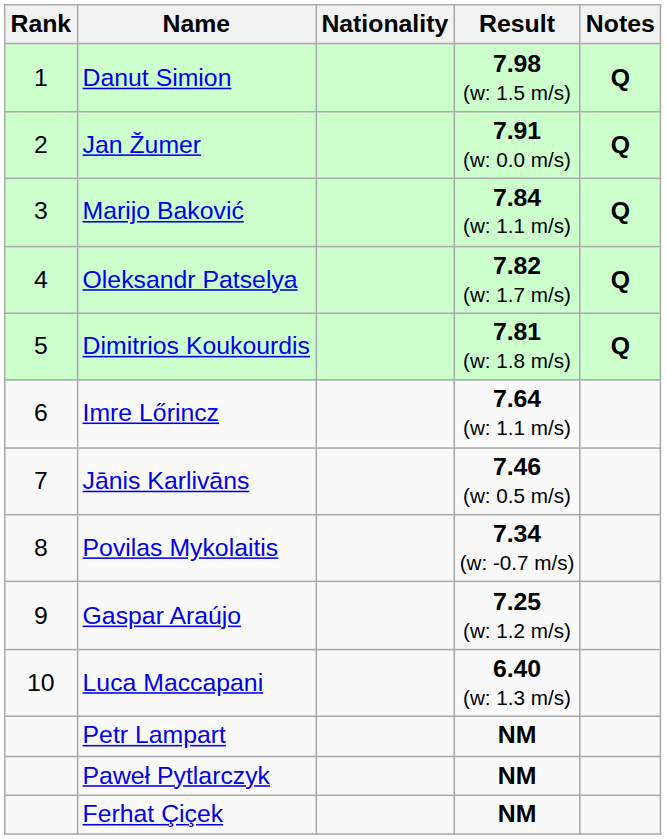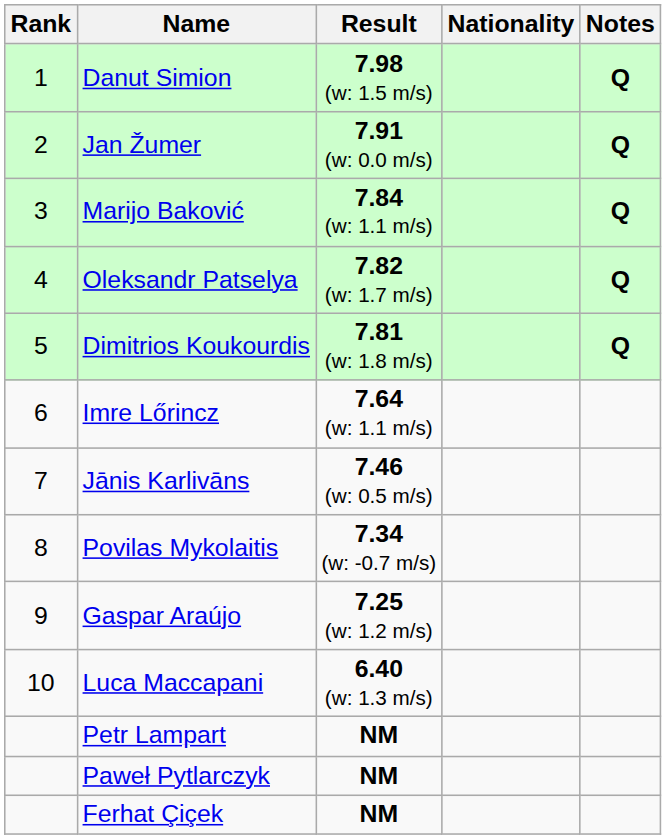 <table class="wikitable sortable" style="text-align:center">
 <tr>
 <th>Rank</th>
 <th>Name</th>
+<th>Result</th>
 <th>Nationality</th>
-<th>Result</th>
 <th>Notes</th>
 </tr>
 <tr bgcolor=ccffcc>
 <td>1</td>
 <td align=left><a href='#'>Danut Simion</a></td>
+<td><strong>7.98</strong><br><small>(w: 1.5 m/s)</small></td>
 <td align=left></td>
-<td><strong>7.98</strong><br><small>(w: 1.5 m/s)</small></td>
 <td><strong>Q</strong></td>
 </tr>
 <tr bgcolor=ccffcc>
 <td>2</td>
 <td align=left><a href='#'>Jan Žumer</a></td>
+<td><strong>7.91</strong><br><small>(w: 0.0 m/s)</small></td>
 <td align=left></td>
-<td><strong>7.91</strong><br><small>(w: 0.0 m/s)</small></td>
 <td><strong>Q</strong></td>
 </tr>
 <tr bgcolor=ccffcc>
 <td>3</td>
 <td align=left><a href='#'>Marijo Baković</a></td>
+<td><strong>7.84</strong><br><small>(w: 1.1 m/s)</small></td>
 <td align=left></td>
-<td><strong>7.84</strong><br><small>(w: 1.1 m/s)</small></td>
 <td><strong>Q</strong></td>
 </tr>
 <tr bgcolor=ccffcc>
 <td>4</td>
 <td align=left><a href='#'>Oleksandr Patselya</a></td>
+<td><strong>7.82</strong><br><small>(w: 1.7 m/s)</small></td>
 <td align=left></td>
-<td><strong>7.82</strong><br><small>(w: 1.7 m/s)</small></td>
 <td><strong>Q</strong></td>
 </tr>
 <tr bgcolor=ccffcc>
 <td>5</td>
 <td align=left><a href='#'>Dimitrios Koukourdis</a></td>
+<td><strong>7.81</strong><br><small>(w: 1.8 m/s)</small></td>
 <td align=left></td>
-<td><strong>7.81</strong><br><small>(w: 1.8 m/s)</small></td>
 <td><strong>Q</strong></td>
 </tr>
 <tr>
 <td>6</td>
 <td align=left><a href='#'>Imre Lőrincz</a></td>
+<td><strong>7.64</strong><br><small>(w: 1.1 m/s)</small></td>
 <td align=left></td>
-<td><strong>7.64</strong><br><small>(w: 1.1 m/s)</small></td>
 <td></td>
 </tr>
 <tr>
 <td>7</td>
 <td align=left><a href='#'>Jānis Karlivāns</a></td>
+<td><strong>7.46</strong><br><small>(w: 0.5 m/s)</small></td>
 <td align=left></td>
-<td><strong>7.46</strong><br><small>(w: 0.5 m/s)</small></td>
 <td></td>
 </tr>
 <tr>
 <td>8</td>
 <td align=left><a href='#'>Povilas Mykolaitis</a></td>
+<td><strong>7.34</strong><br><small>(w: -0.7 m/s)</small></td>
 <td align=left></td>
-<td><strong>7.34</strong><br><small>(w: -0.7 m/s)</small></td>
 <td></td>
 </tr>
 <tr>
 <td>9</td>
 <td align=left><a href='#'>Gaspar Araújo</a></td>
+<td><strong>7.25</strong><br><small>(w: 1.2 m/s)</small></td>
 <td align=left></td>
-<td><strong>7.25</strong><br><small>(w: 1.2 m/s)</small></td>
 <td></td>
 </tr>
 <tr>
 <td>10</td>
 <td align=left><a href='#'>Luca Maccapani</a></td>
+<td><strong>6.40</strong><br><small>(w: 1.3 m/s)</small></td>
 <td align=left></td>
-<td><strong>6.40</strong><br><small>(w: 1.3 m/s)</small></td>
 <td></td>
 </tr>
 <tr>
 <td></td>
 <td align=left><a href='#'>Petr Lampart</a></td>
+<td><strong>NM</strong></td>
 <td align=left></td>
-<td><strong>NM</strong></td>
 <td></td>
 </tr>
 <tr>
 <td></td>
 <td align=left><a href='#'>Paweł Pytlarczyk</a></td>
+<td><strong>NM</strong></td>
 <td align=left></td>
-<td><strong>NM</strong></td>
 <td></td>
 </tr>
 <tr>
 <td></td>
 <td align=left><a href='#'>Ferhat Çiçek</a></td>
+<td><strong>NM</strong></td>
 <td align=left></td>
-<td><strong>NM</strong></td>
 <td></td>
 </tr>
 </table>
